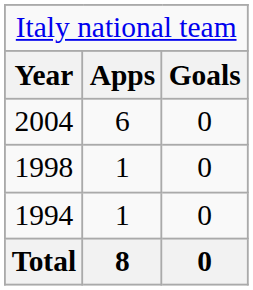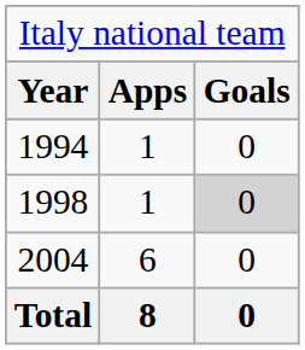 <table class="wikitable" style="text-align:center">
 <tr>
 <td colspan="3"><a href='#'>Italy national team</a></td>
 </tr>
 <tr>
 <th>Year</th>
 <th>Apps</th>
 <th>Goals</th>
 </tr>
 <tr>
-<td>2004</td>
-<td>6</td>
+<td>1994</td>
+<td>1</td>
 <td>0</td>
 </tr>
 <tr>
 <td>1998</td>
 <td>1</td>
-<td>0</td>
+<td style="background: lightgrey;">0</td>
 </tr>
 <tr>
-<td>1994</td>
-<td>1</td>
+<td>2004</td>
+<td>6</td>
 <td>0</td>
 </tr>
 <tr>
 <th>Total</th>
 <th>8</th>
 <th>0</th>
 </tr>
 </table>
